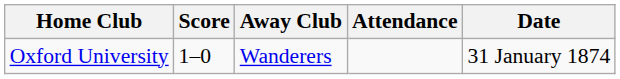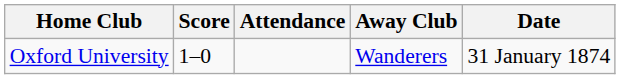 <table class="wikitable">
 <tr>
 <th>Home Club</th>
 <th>Score</th>
+<th>Attendance</th>
 <th>Away Club</th>
-<th>Attendance</th>
 <th>Date</th>
 </tr>
 <tr>
 <td><a href='#'>Oxford University</a></td>
 <td>1–0</td>
+<td></td>
 <td><a href='#'>Wanderers</a></td>
-<td></td>
 <td>31 January 1874</td>
 </tr>
 </table>
